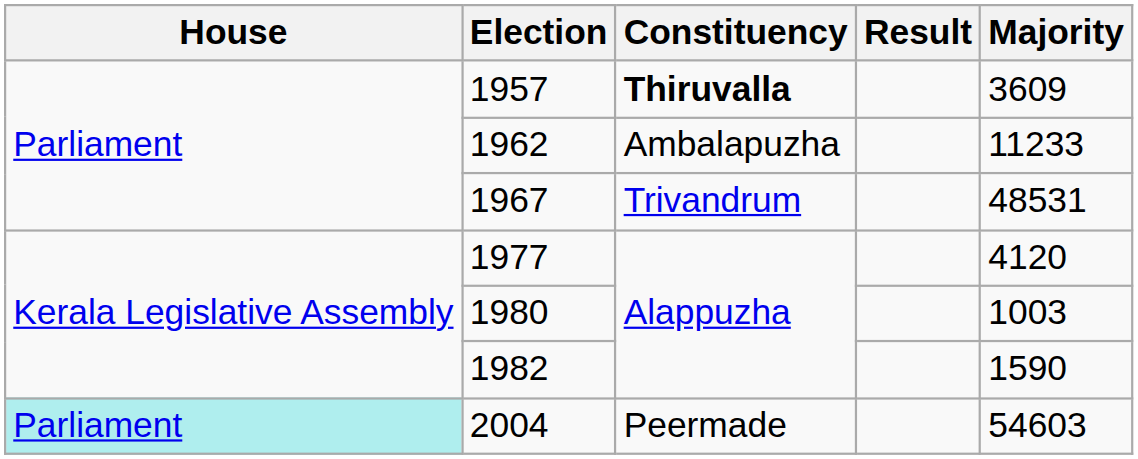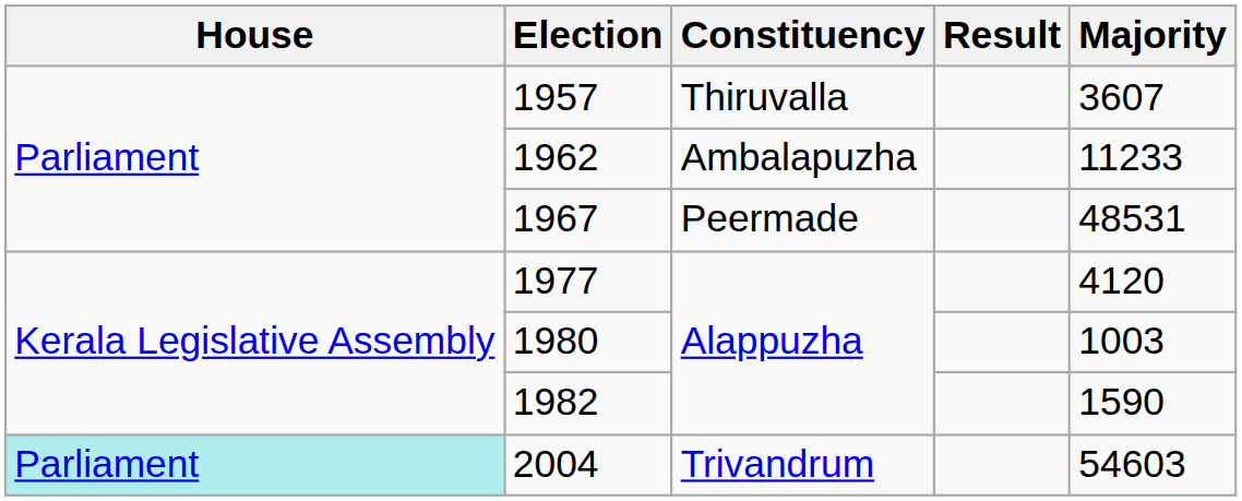 <table class="wikitable">
 <tr>
 <th>House</th>
 <th>Election</th>
 <th><strong>Constituency</strong></th>
 <th>Result</th>
 <th>Majority</th>
 </tr>
 <tr>
 <td rowspan="3"><a href='#'>Parliament</a></td>
 <td>1957</td>
-<td><strong>Thiruvalla</strong></td>
+<td>Thiruvalla</td>
 <td></td>
-<td>3609</td>
+<td>3607</td>
 </tr>
 <tr>
 <td>1962</td>
 <td>Ambalapuzha</td>
 <td></td>
 <td>11233</td>
 </tr>
 <tr>
 <td>1967</td>
-<td><a href='#'>Trivandrum</a></td>
+<td>Peermade</td>
 <td></td>
 <td>48531</td>
 </tr>
 <tr>
 <td rowspan="3"><a href='#'>Kerala Legislative Assembly</a></td>
 <td>1977</td>
 <td rowspan="3"><a href='#'>Alappuzha</a></td>
 <td></td>
 <td>4120</td>
 </tr>
 <tr>
 <td>1980</td>
 <td></td>
 <td>1003</td>
 </tr>
 <tr>
 <td>1982</td>
 <td></td>
 <td>1590</td>
 </tr>
 <tr>
 <td style="background: paleturquoise;"><a href='#'>Parliament</a></td>
 <td>2004</td>
-<td>Peermade</td>
+<td><a href='#'>Trivandrum</a></td>
 <td></td>
 <td>54603</td>
 </tr>
 </table>
